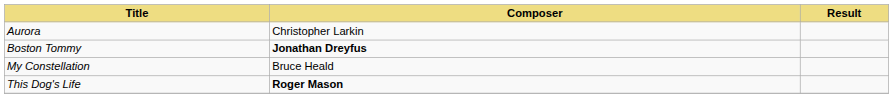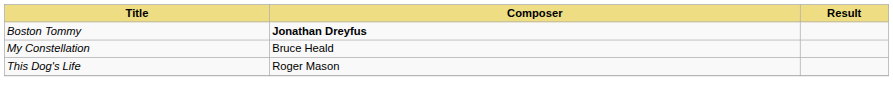 <table class="wikitable" width=100%>
 <tr>
 <th style="width:30%;background:#EEDD82;">Title</th>
 <th style="width:60%;background:#EEDD82;">Composer</th>
 <th style="width:10%;background:#EEDD82;">Result<br></th>
-</tr>
-<tr>
-<td><em>Aurora</em></td>
-<td>Christopher Larkin</td>
-<td></td>
 </tr>
 <tr>
 <td><em>Boston Tommy</em></td>
 <td><strong>Jonathan Dreyfus</strong></td>
 <td></td>
 </tr>
 <tr>
 <td><em>My Constellation</em></td>
 <td>Bruce Heald</td>
 <td></td>
 </tr>
 <tr>
 <td><em>This Dog's Life</em></td>
-<td><strong>Roger Mason</strong></td>
+<td>Roger Mason</td>
 <td></td>
 </tr>
 <tr>
 </tr>
 </table>
